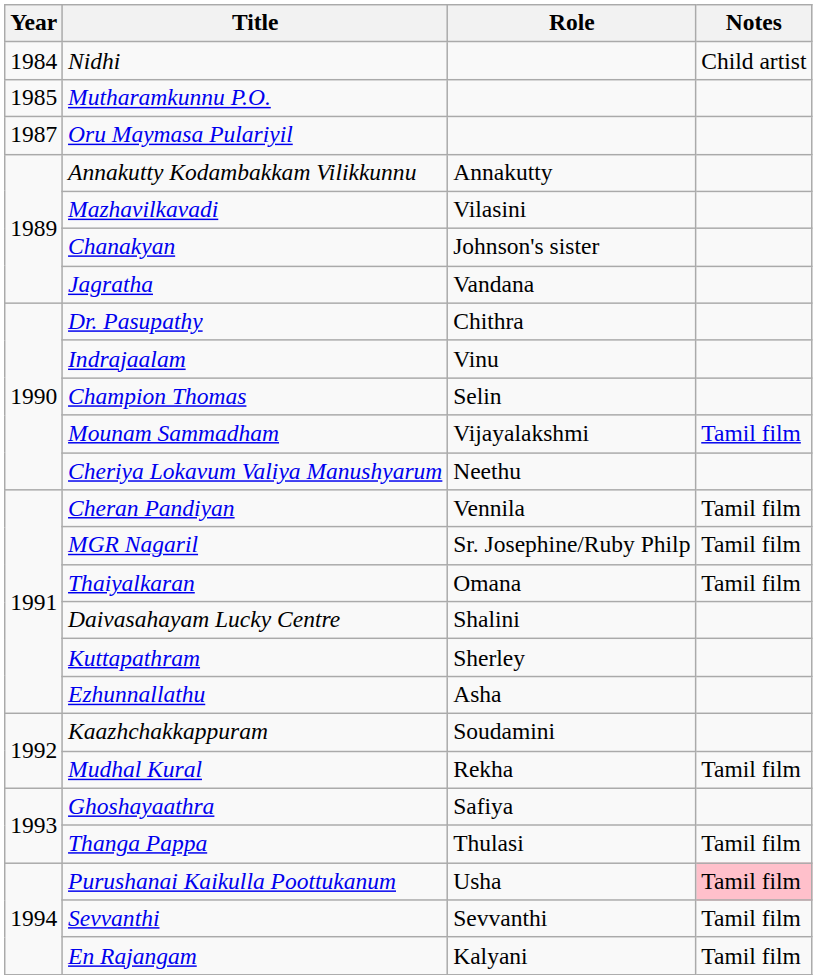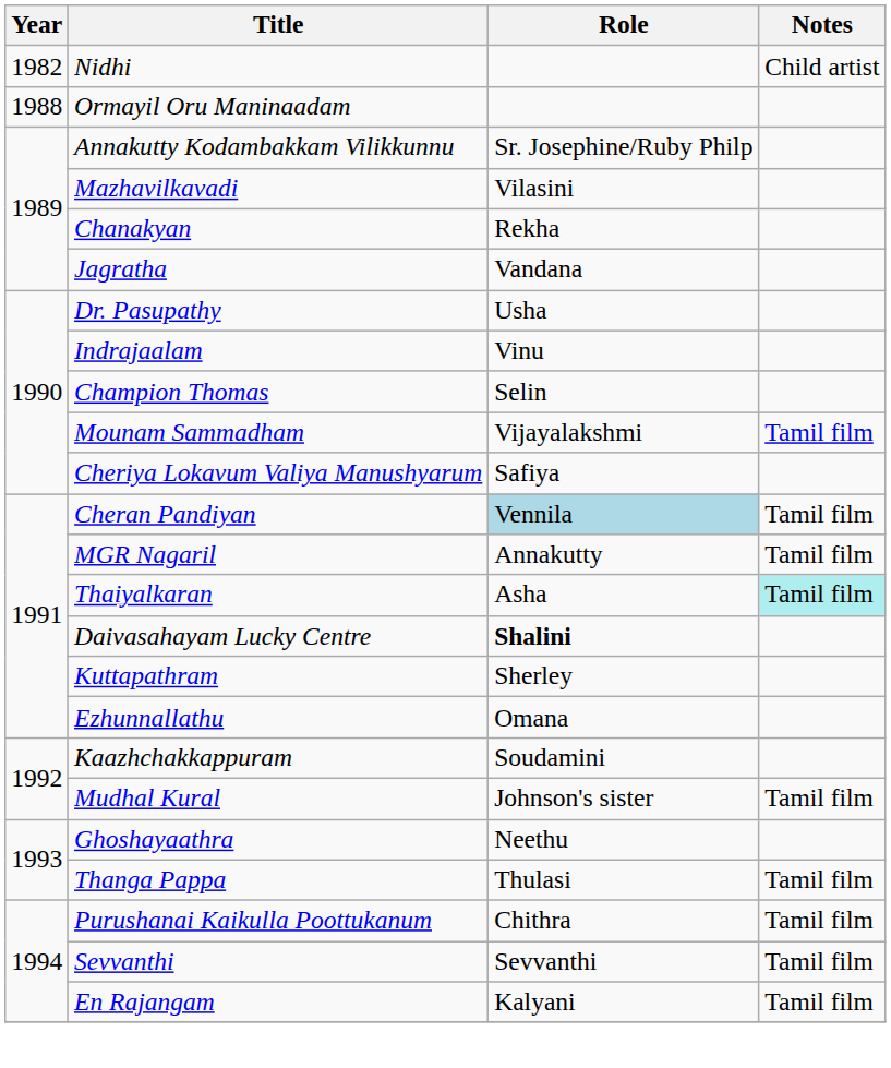 <table class="wikitable sortable">
 <tr>
 <th>Year</th>
 <th>Title</th>
 <th>Role</th>
 <th class="unsortable">Notes</th>
 </tr>
 <tr>
-<td>1984</td>
+<td>1982</td>
 <td><em>Nidhi</em></td>
 <td></td>
 <td>Child artist</td>
 </tr>
 <tr>
-<td>1985</td>
-<td><em><a href='#'>Mutharamkunnu P.O.</a></em></td>
-<td></td>
-<td></td>
-</tr>
-<tr>
-<td>1987</td>
-<td><em><a href='#'>Oru Maymasa Pulariyil</a></em></td>
+<td>1988</td>
+<td><em>Ormayil Oru Maninaadam</em></td>
 <td></td>
 <td></td>
 </tr>
 <tr>
 <td rowspan=4>1989</td>
 <td><em>Annakutty Kodambakkam Vilikkunnu</em></td>
-<td>Annakutty</td>
+<td>Sr. Josephine/Ruby Philp</td>
 <td></td>
 </tr>
 <tr>
 <td><em><a href='#'>Mazhavilkavadi</a></em></td>
 <td>Vilasini</td>
 <td></td>
 </tr>
 <tr>
 <td><em><a href='#'>Chanakyan</a></em></td>
-<td>Johnson's sister</td>
+<td>Rekha</td>
 <td></td>
 </tr>
 <tr>
 <td><em><a href='#'>Jagratha</a></em></td>
 <td>Vandana</td>
 <td></td>
 </tr>
 <tr>
 <td rowspan=5>1990</td>
 <td><em><a href='#'>Dr. Pasupathy</a></em></td>
-<td>Chithra</td>
+<td>Usha</td>
 <td></td>
 </tr>
 <tr>
 <td><em><a href='#'>Indrajaalam</a></em></td>
 <td>Vinu</td>
 <td></td>
 </tr>
 <tr>
 <td><em><a href='#'>Champion Thomas</a></em></td>
 <td>Selin</td>
 <td></td>
 </tr>
 <tr>
 <td><em><a href='#'>Mounam Sammadham</a></em></td>
 <td>Vijayalakshmi</td>
 <td><a href='#'>Tamil film</a></td>
 </tr>
 <tr>
 <td><em><a href='#'>Cheriya Lokavum Valiya Manushyarum</a></em></td>
-<td>Neethu</td>
+<td>Safiya</td>
 <td></td>
 </tr>
 <tr>
 <td rowspan=6>1991</td>
 <td><em><a href='#'>Cheran Pandiyan</a></em></td>
-<td>Vennila</td>
+<td style="background: lightblue;">Vennila</td>
 <td>Tamil film</td>
 </tr>
 <tr>
 <td><em><a href='#'>MGR Nagaril</a></em></td>
-<td>Sr. Josephine/Ruby Philp</td>
+<td>Annakutty</td>
 <td>Tamil film</td>
 </tr>
 <tr>
 <td><em><a href='#'>Thaiyalkaran</a></em></td>
-<td>Omana</td>
-<td>Tamil film</td>
+<td>Asha</td>
+<td style="background: paleturquoise;">Tamil film</td>
 </tr>
 <tr>
 <td><em>Daivasahayam Lucky Centre</em></td>
-<td>Shalini</td>
+<td><strong>Shalini</strong></td>
 <td></td>
 </tr>
 <tr>
 <td><em><a href='#'>Kuttapathram</a></em></td>
 <td>Sherley</td>
 <td></td>
 </tr>
 <tr>
 <td><em><a href='#'>Ezhunnallathu</a></em></td>
-<td>Asha</td>
+<td>Omana</td>
 <td></td>
 </tr>
 <tr>
 <td rowspan=2>1992</td>
 <td><em>Kaazhchakkappuram</em></td>
 <td>Soudamini</td>
 <td></td>
 </tr>
 <tr>
 <td><em><a href='#'>Mudhal Kural</a></em></td>
-<td>Rekha</td>
+<td>Johnson's sister</td>
 <td>Tamil film</td>
 </tr>
 <tr>
 <td rowspan=2>1993</td>
 <td><em><a href='#'>Ghoshayaathra</a></em></td>
-<td>Safiya</td>
+<td>Neethu</td>
 <td></td>
 </tr>
 <tr>
 <td><em><a href='#'>Thanga Pappa</a></em></td>
 <td>Thulasi</td>
 <td>Tamil film</td>
 </tr>
 <tr>
 <td rowspan=3>1994</td>
 <td><em><a href='#'>Purushanai Kaikulla Poottukanum</a></em></td>
-<td>Usha</td>
-<td style="background: pink;">Tamil film</td>
+<td>Chithra</td>
+<td>Tamil film</td>
 </tr>
 <tr>
 <td><em><a href='#'>Sevvanthi</a></em></td>
 <td>Sevvanthi</td>
 <td>Tamil film</td>
 </tr>
 <tr>
 <td><em><a href='#'>En Rajangam</a></em></td>
 <td>Kalyani</td>
 <td>Tamil film</td>
 </tr>
 <tr>
 </tr>
 </table>
